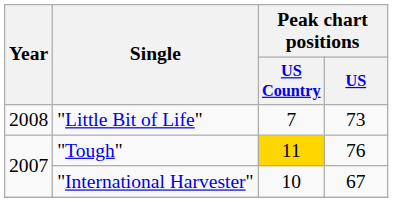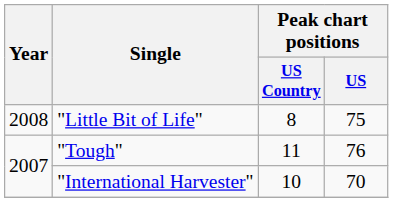 <table class="wikitable" style="text-align:center;">
 <tr>
 <th rowspan="2">Year</th>
 <th rowspan="2">Single</th>
 <th colspan="3">Peak chart<br>positions</th>
 </tr>
 <tr style="font-size:smaller;">
 <th width="45"><a href='#'>US Country</a></th>
 <th width="45"><a href='#'>US</a></th>
 </tr>
 <tr>
 <td>2008</td>
 <td align="left">"<a href='#'>Little Bit of Life</a>"</td>
-<td>7</td>
-<td>73</td>
+<td>8</td>
+<td>75</td>
 </tr>
 <tr>
 <td rowspan="2">2007</td>
 <td align="left">"<a href='#'>Tough</a>"</td>
-<td style="background: gold;">11</td>
+<td>11</td>
 <td>76</td>
 </tr>
 <tr>
 <td align="left">"<a href='#'>International Harvester</a>"</td>
 <td>10</td>
-<td>67</td>
+<td>70</td>
 </tr>
 <tr>
 </tr>
 </table>
